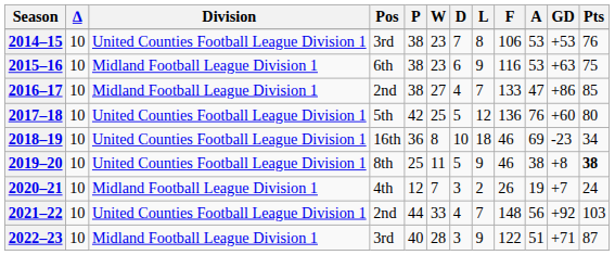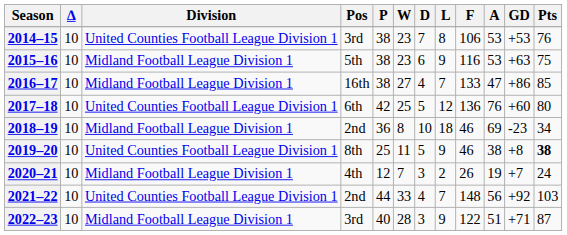 <table class="wikitable">
 <tr>
 <th>Season</th>
 <th><a href='#'>∆</a></th>
 <th>Division</th>
 <th>Pos</th>
 <th>P</th>
 <th>W</th>
 <th>D</th>
 <th>L</th>
 <th>F</th>
 <th>A</th>
 <th>GD</th>
 <th>Pts</th>
 </tr>
 <tr>
 </tr>
 <tr>
 <th><a href='#'>2014–15</a></th>
 <td>10</td>
 <td><a href='#'>United Counties Football League Division 1</a></td>
 <td>3rd</td>
 <td>38</td>
 <td>23</td>
 <td>7</td>
 <td>8</td>
 <td>106</td>
 <td>53</td>
 <td>+53</td>
 <td>76</td>
 </tr>
 <tr>
 <th><a href='#'>2015–16</a></th>
 <td>10</td>
 <td><a href='#'>Midland Football League Division 1</a></td>
-<td>6th</td>
+<td>5th</td>
 <td>38</td>
 <td>23</td>
 <td>6</td>
 <td>9</td>
 <td>116</td>
 <td>53</td>
 <td>+63</td>
 <td>75</td>
 </tr>
 <tr>
 <th><a href='#'>2016–17</a></th>
 <td>10</td>
 <td><a href='#'>Midland Football League Division 1</a></td>
-<td>2nd</td>
+<td>16th</td>
 <td>38</td>
 <td>27</td>
 <td>4</td>
 <td>7</td>
 <td>133</td>
 <td>47</td>
 <td>+86</td>
 <td>85</td>
 </tr>
 <tr>
 <th><a href='#'>2017–18</a></th>
 <td>10</td>
 <td><a href='#'>United Counties Football League Division 1</a></td>
-<td>5th</td>
+<td>6th</td>
 <td>42</td>
 <td>25</td>
 <td>5</td>
 <td>12</td>
 <td>136</td>
 <td>76</td>
 <td>+60</td>
 <td>80</td>
 </tr>
 <tr>
 <th><a href='#'>2018–19</a></th>
 <td>10</td>
-<td><a href='#'>United Counties Football League Division 1</a></td>
-<td>16th</td>
+<td><a href='#'>Midland Football League Division 1</a></td>
+<td>2nd</td>
 <td>36</td>
 <td>8</td>
 <td>10</td>
 <td>18</td>
 <td>46</td>
 <td>69</td>
 <td>-23</td>
 <td>34</td>
 </tr>
 <tr>
 <th><a href='#'>2019–20</a></th>
 <td>10</td>
 <td><a href='#'>United Counties Football League Division 1</a></td>
 <td>8th</td>
 <td>25</td>
 <td>11</td>
 <td>5</td>
 <td>9</td>
 <td>46</td>
 <td>38</td>
 <td>+8</td>
 <td><strong>38</strong></td>
 </tr>
 <tr>
 <th><a href='#'>2020–21</a></th>
 <td>10</td>
 <td><a href='#'>Midland Football League Division 1</a></td>
 <td>4th</td>
 <td>12</td>
 <td>7</td>
 <td>3</td>
 <td>2</td>
 <td>26</td>
 <td>19</td>
 <td>+7</td>
 <td>24</td>
 </tr>
 <tr>
 <th><a href='#'>2021–22</a></th>
 <td>10</td>
 <td><a href='#'>United Counties Football League Division 1</a></td>
 <td>2nd</td>
 <td>44</td>
 <td>33</td>
 <td>4</td>
 <td>7</td>
 <td>148</td>
 <td>56</td>
 <td>+92</td>
 <td>103</td>
 </tr>
 <tr>
 <th><a href='#'>2022–23</a></th>
 <td>10</td>
 <td><a href='#'>Midland Football League Division 1</a></td>
 <td>3rd</td>
 <td>40</td>
 <td>28</td>
 <td>3</td>
 <td>9</td>
 <td>122</td>
 <td>51</td>
 <td>+71</td>
 <td>87</td>
 </tr>
 </table>
